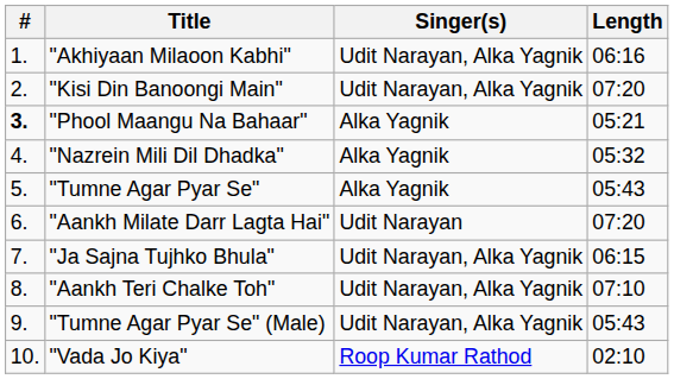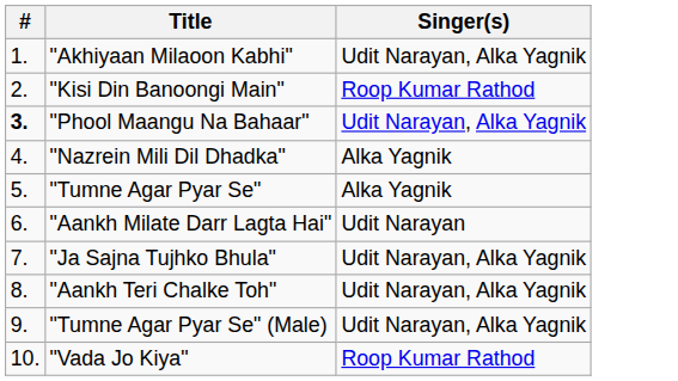 <table class="wikitable sortable">
 <tr>
 <th>#</th>
 <th>Title</th>
 <th>Singer(s)</th>
-<th>Length</th>
 </tr>
 <tr>
 <td>1.</td>
 <td>"Akhiyaan Milaoon Kabhi"</td>
 <td>Udit Narayan, Alka Yagnik</td>
-<td>06:16</td>
 </tr>
 <tr>
 <td>2.</td>
 <td>"Kisi Din Banoongi Main"</td>
-<td>Udit Narayan, Alka Yagnik</td>
-<td>07:20</td>
+<td><a href='#'>Roop Kumar Rathod</a></td>
 </tr>
 <tr>
 <td><strong>3.</strong></td>
 <td>"Phool Maangu Na Bahaar"</td>
-<td>Alka Yagnik</td>
-<td>05:21</td>
+<td><a href='#'>Udit Narayan</a>, <a href='#'>Alka Yagnik</a></td>
 </tr>
 <tr>
 <td>4.</td>
 <td>"Nazrein Mili Dil Dhadka"</td>
 <td>Alka Yagnik</td>
-<td>05:32</td>
 </tr>
 <tr>
 <td>5.</td>
 <td>"Tumne Agar Pyar Se"</td>
 <td>Alka Yagnik</td>
-<td>05:43</td>
 </tr>
 <tr>
 <td>6.</td>
 <td>"Aankh Milate Darr Lagta Hai"</td>
 <td>Udit Narayan</td>
-<td>07:20</td>
 </tr>
 <tr>
 <td>7.</td>
 <td>"Ja Sajna Tujhko Bhula"</td>
 <td>Udit Narayan, Alka Yagnik</td>
-<td>06:15</td>
 </tr>
 <tr>
 <td>8.</td>
 <td>"Aankh Teri Chalke Toh"</td>
 <td>Udit Narayan, Alka Yagnik</td>
-<td>07:10</td>
 </tr>
 <tr>
 <td>9.</td>
 <td>"Tumne Agar Pyar Se" (Male)</td>
 <td>Udit Narayan, Alka Yagnik</td>
-<td>05:43</td>
 </tr>
 <tr>
 <td>10.</td>
 <td>"Vada Jo Kiya"</td>
 <td><a href='#'>Roop Kumar Rathod</a></td>
-<td>02:10</td>
 </tr>
 </table>
